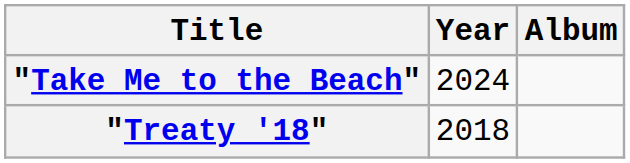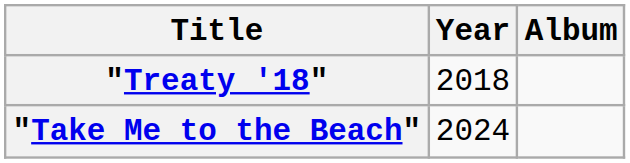 <table class="wikitable plainrowheaders" style="text-align:center;">
 <tr>
 <th>Title</th>
 <th>Year</th>
 <th>Album</th>
 </tr>
 <tr>
+<th scope="row">"<a href='#'>Treaty '18</a>"<br></th>
+<td>2018</td>
+<td></td>
+</tr>
+<tr>
 <th scope="row">"<a href='#'>Take Me to the Beach</a>"<br></th>
 <td>2024</td>
 <td></td>
 </tr>
-<tr>
-<th scope="row">"<a href='#'>Treaty '18</a>"<br></th>
-<td>2018</td>
-<td></td>
-</tr>
 </table>
